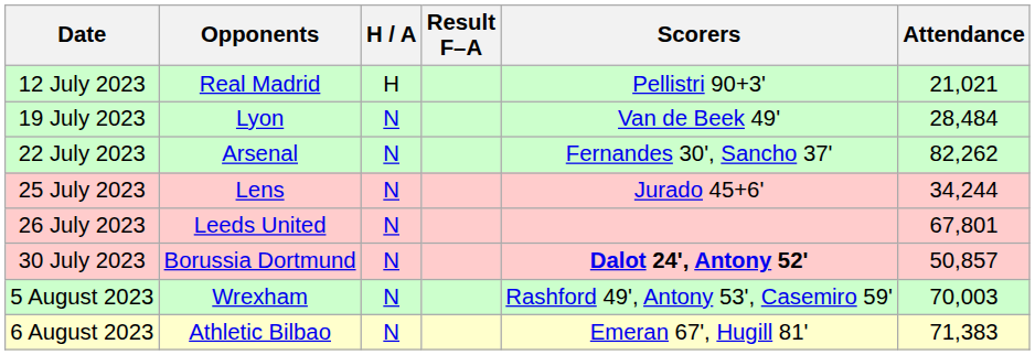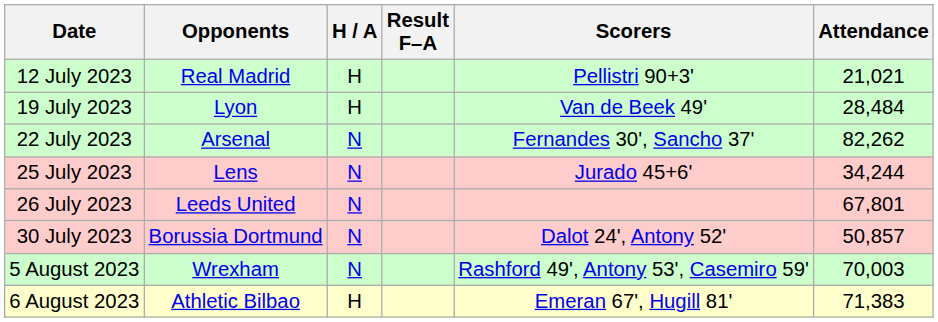 <table class="wikitable" style="text-align:center">
 <tr>
 <th>Date</th>
 <th>Opponents</th>
 <th>H / A</th>
 <th>Result<br>F–A</th>
 <th>Scorers</th>
 <th>Attendance</th>
 </tr>
 <tr bgcolor="#ccffcc">
 <td>12 July 2023</td>
 <td><a href='#'>Real Madrid</a></td>
 <td>H</td>
 <td></td>
 <td><a href='#'>Pellistri</a> 90+3'</td>
 <td>21,021</td>
 </tr>
 <tr bgcolor="#ccffcc">
 <td>19 July 2023</td>
 <td><a href='#'>Lyon</a></td>
-<td><a href='#'>N</a></td>
+<td>H</td>
 <td></td>
 <td><a href='#'>Van de Beek</a> 49'</td>
 <td>28,484</td>
 </tr>
 <tr bgcolor="#ccffcc">
 <td>22 July 2023</td>
 <td><a href='#'>Arsenal</a></td>
 <td><a href='#'>N</a></td>
 <td></td>
 <td><a href='#'>Fernandes</a> 30', <a href='#'>Sancho</a> 37'</td>
 <td>82,262</td>
 </tr>
 <tr bgcolor="#ffcccc">
 <td>25 July 2023</td>
 <td><a href='#'>Lens</a></td>
 <td><a href='#'>N</a></td>
 <td></td>
 <td><a href='#'>Jurado</a> 45+6'</td>
 <td>34,244</td>
 </tr>
 <tr bgcolor="#ffcccc">
 <td>26 July 2023</td>
 <td><a href='#'>Leeds United</a></td>
 <td><a href='#'>N</a></td>
 <td></td>
 <td></td>
 <td>67,801</td>
 </tr>
 <tr bgcolor="#ffcccc">
 <td>30 July 2023</td>
 <td><a href='#'>Borussia Dortmund</a></td>
 <td><a href='#'>N</a></td>
 <td></td>
-<td><strong><a href='#'>Dalot</a> 24', <a href='#'>Antony</a> 52'</strong></td>
+<td><a href='#'>Dalot</a> 24', <a href='#'>Antony</a> 52'</td>
 <td>50,857</td>
 </tr>
 <tr bgcolor="#ccffcc">
 <td>5 August 2023</td>
 <td><a href='#'>Wrexham</a></td>
 <td><a href='#'>N</a></td>
 <td></td>
 <td><a href='#'>Rashford</a> 49', <a href='#'>Antony</a> 53', <a href='#'>Casemiro</a> 59'</td>
 <td>70,003</td>
 </tr>
 <tr bgcolor="#ffffcc">
 <td>6 August 2023</td>
 <td><a href='#'>Athletic Bilbao</a></td>
-<td><a href='#'>N</a></td>
+<td>H</td>
 <td></td>
 <td><a href='#'>Emeran</a> 67', <a href='#'>Hugill</a> 81'</td>
 <td>71,383</td>
 </tr>
 </table>
